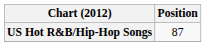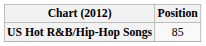 <table class="wikitable plainrowheaders">
 <tr>
 <th scope="col">Chart (2012)</th>
 <th scope="col">Position</th>
 </tr>
 <tr>
 <th scope="row">US Hot R&B/Hip-Hop Songs</th>
-<td style="text-align:center;">87</td>
+<td style="text-align:center;">85</td>
 </tr>
 <tr>
 </tr>
 </table>
